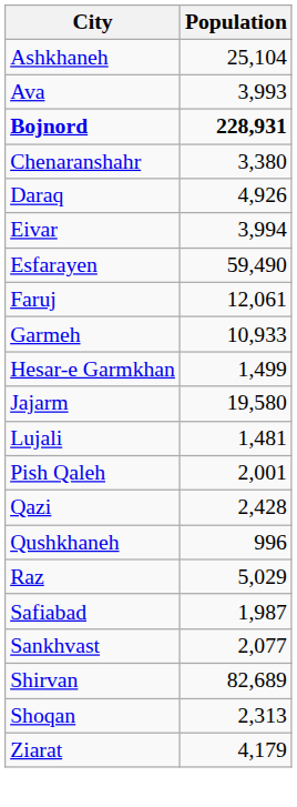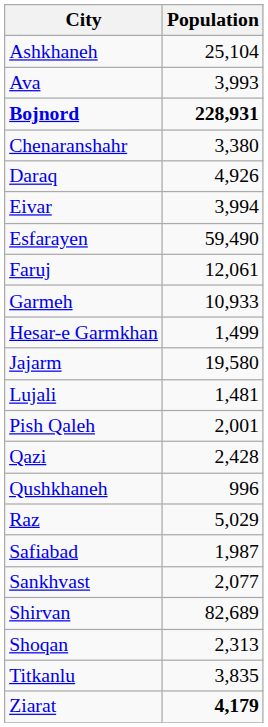 <table class="wikitable sortable">
 <tr>
 <th>City</th>
 <th>Population</th>
 </tr>
 <tr>
 <td><a href='#'>Ashkhaneh</a></td>
 <td style="text-align: right;">25,104</td>
 </tr>
 <tr>
 <td><a href='#'>Ava</a></td>
 <td style="text-align: right;">3,993</td>
 </tr>
 <tr>
 <td><strong><a href='#'>Bojnord</a></strong></td>
 <td style="text-align: right;"><strong>228,931</strong></td>
 </tr>
 <tr>
 <td><a href='#'>Chenaranshahr</a></td>
 <td style="text-align: right;">3,380</td>
 </tr>
 <tr>
 <td><a href='#'>Daraq</a></td>
 <td style="text-align: right;">4,926</td>
 </tr>
 <tr>
 <td><a href='#'>Eivar</a></td>
 <td style="text-align: right;">3,994</td>
 </tr>
 <tr>
 <td><a href='#'>Esfarayen</a></td>
 <td style="text-align: right;">59,490</td>
 </tr>
 <tr>
 <td><a href='#'>Faruj</a></td>
 <td style="text-align: right;">12,061</td>
 </tr>
 <tr>
 <td><a href='#'>Garmeh</a></td>
 <td style="text-align: right;">10,933</td>
 </tr>
 <tr>
 <td><a href='#'>Hesar-e Garmkhan</a></td>
 <td style="text-align: right;">1,499</td>
 </tr>
 <tr>
 <td><a href='#'>Jajarm</a></td>
 <td style="text-align: right;">19,580</td>
 </tr>
 <tr>
 <td><a href='#'>Lujali</a></td>
 <td style="text-align: right;">1,481</td>
 </tr>
 <tr>
 <td><a href='#'>Pish Qaleh</a></td>
 <td style="text-align: right;">2,001</td>
 </tr>
 <tr>
 <td><a href='#'>Qazi</a></td>
 <td style="text-align: right;">2,428</td>
 </tr>
 <tr>
 <td><a href='#'>Qushkhaneh</a></td>
 <td style="text-align: right;">996</td>
 </tr>
 <tr>
 <td><a href='#'>Raz</a></td>
 <td style="text-align: right;">5,029</td>
 </tr>
 <tr>
 <td><a href='#'>Safiabad</a></td>
 <td style="text-align: right;">1,987</td>
 </tr>
 <tr>
 <td><a href='#'>Sankhvast</a></td>
 <td style="text-align: right;">2,077</td>
 </tr>
 <tr>
 <td><a href='#'>Shirvan</a></td>
 <td style="text-align: right;">82,689</td>
 </tr>
 <tr>
 <td><a href='#'>Shoqan</a></td>
 <td style="text-align: right;">2,313</td>
 </tr>
 <tr>
+<td><a href='#'>Titkanlu</a></td>
+<td style="text-align: right;">3,835</td>
+</tr>
+<tr>
 <td><a href='#'>Ziarat</a></td>
-<td style="text-align: right;">4,179</td>
+<td style="text-align: right;"><strong>4,179</strong></td>
 </tr>
 </table>
